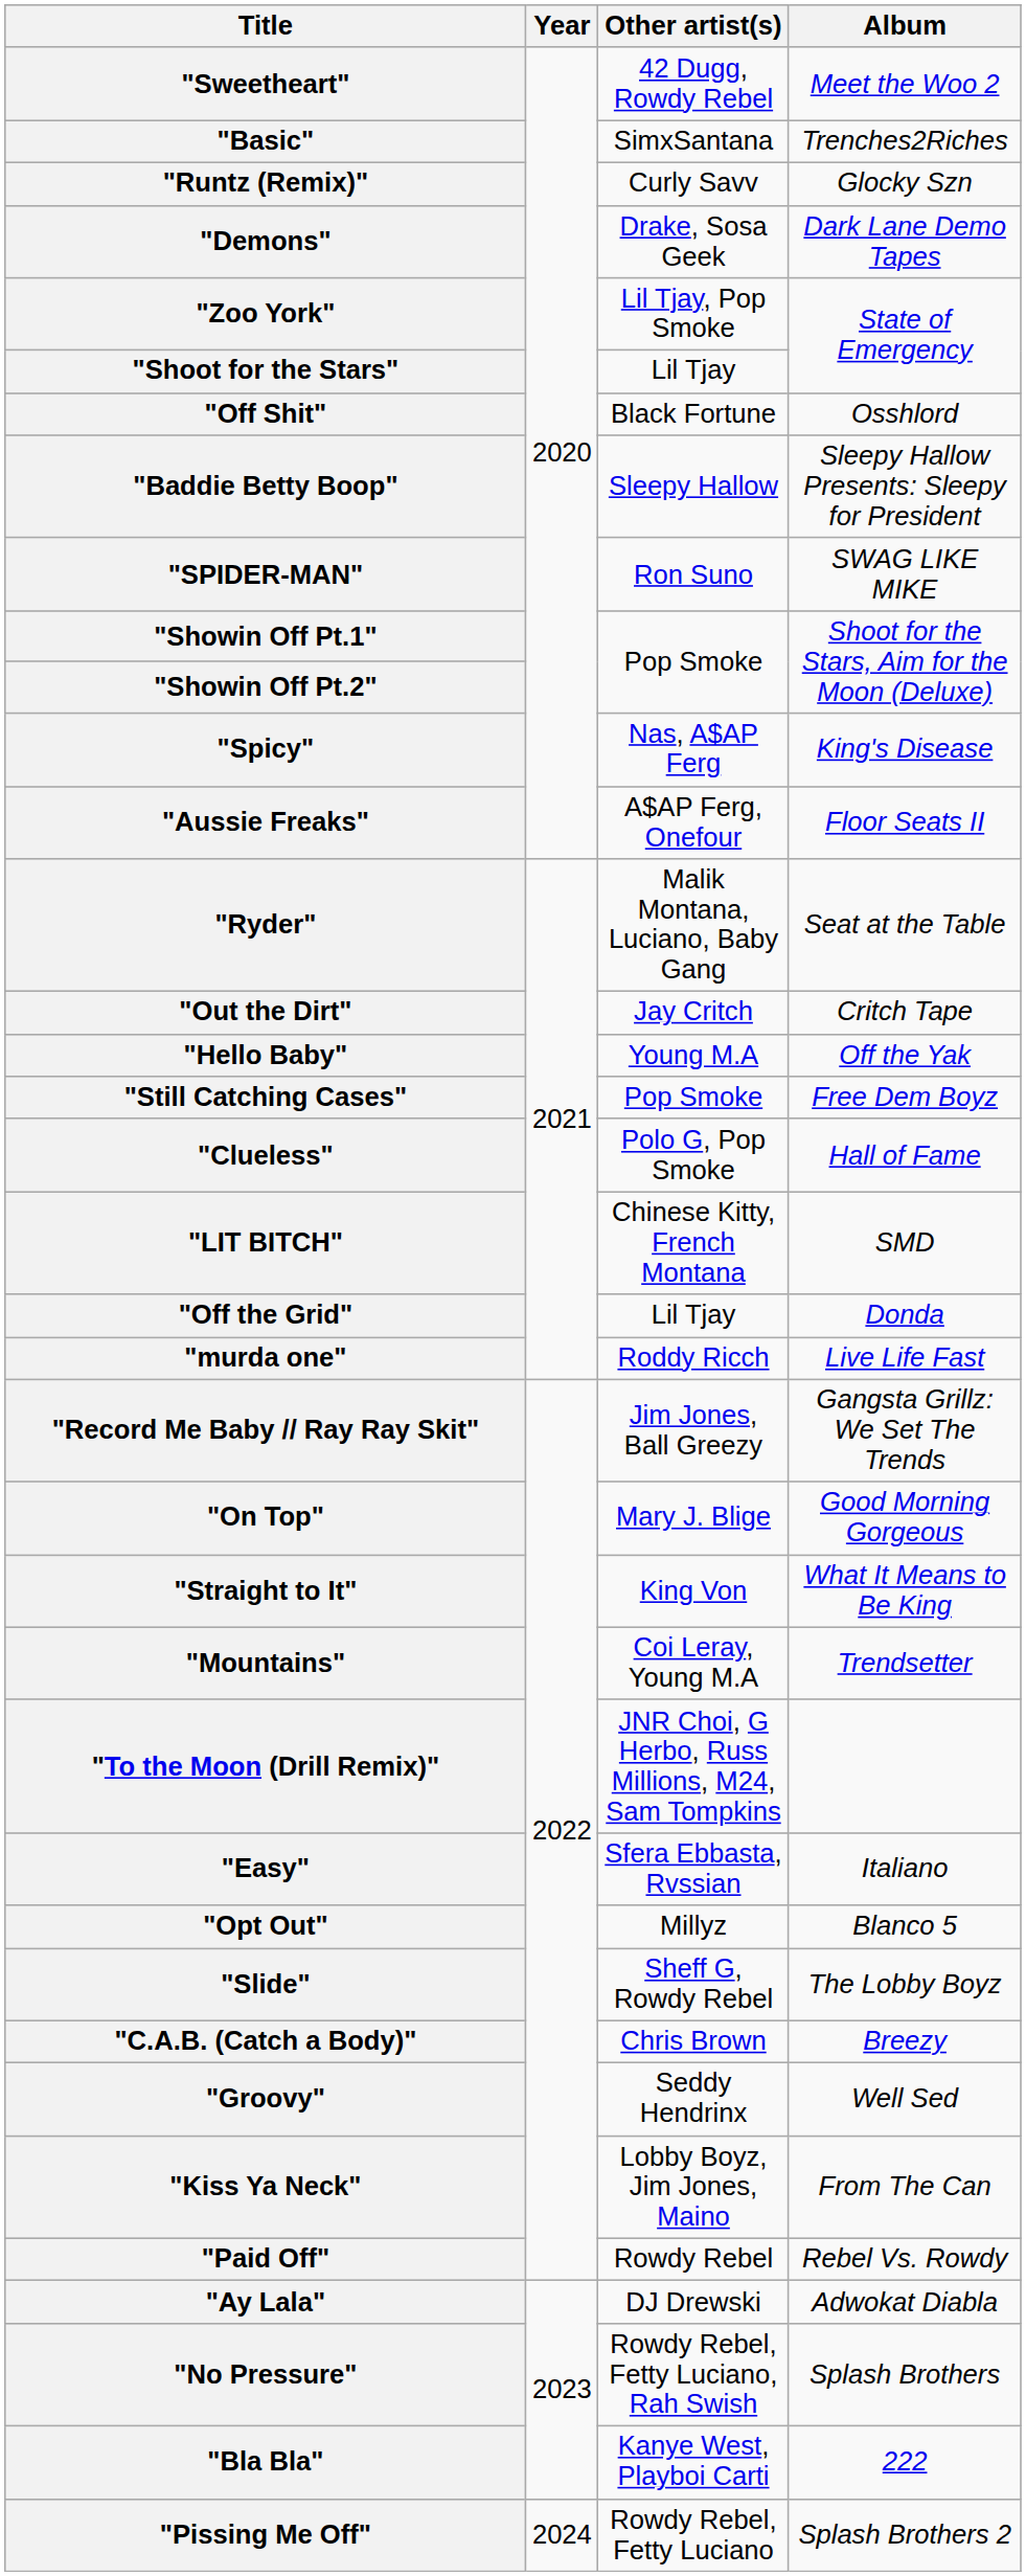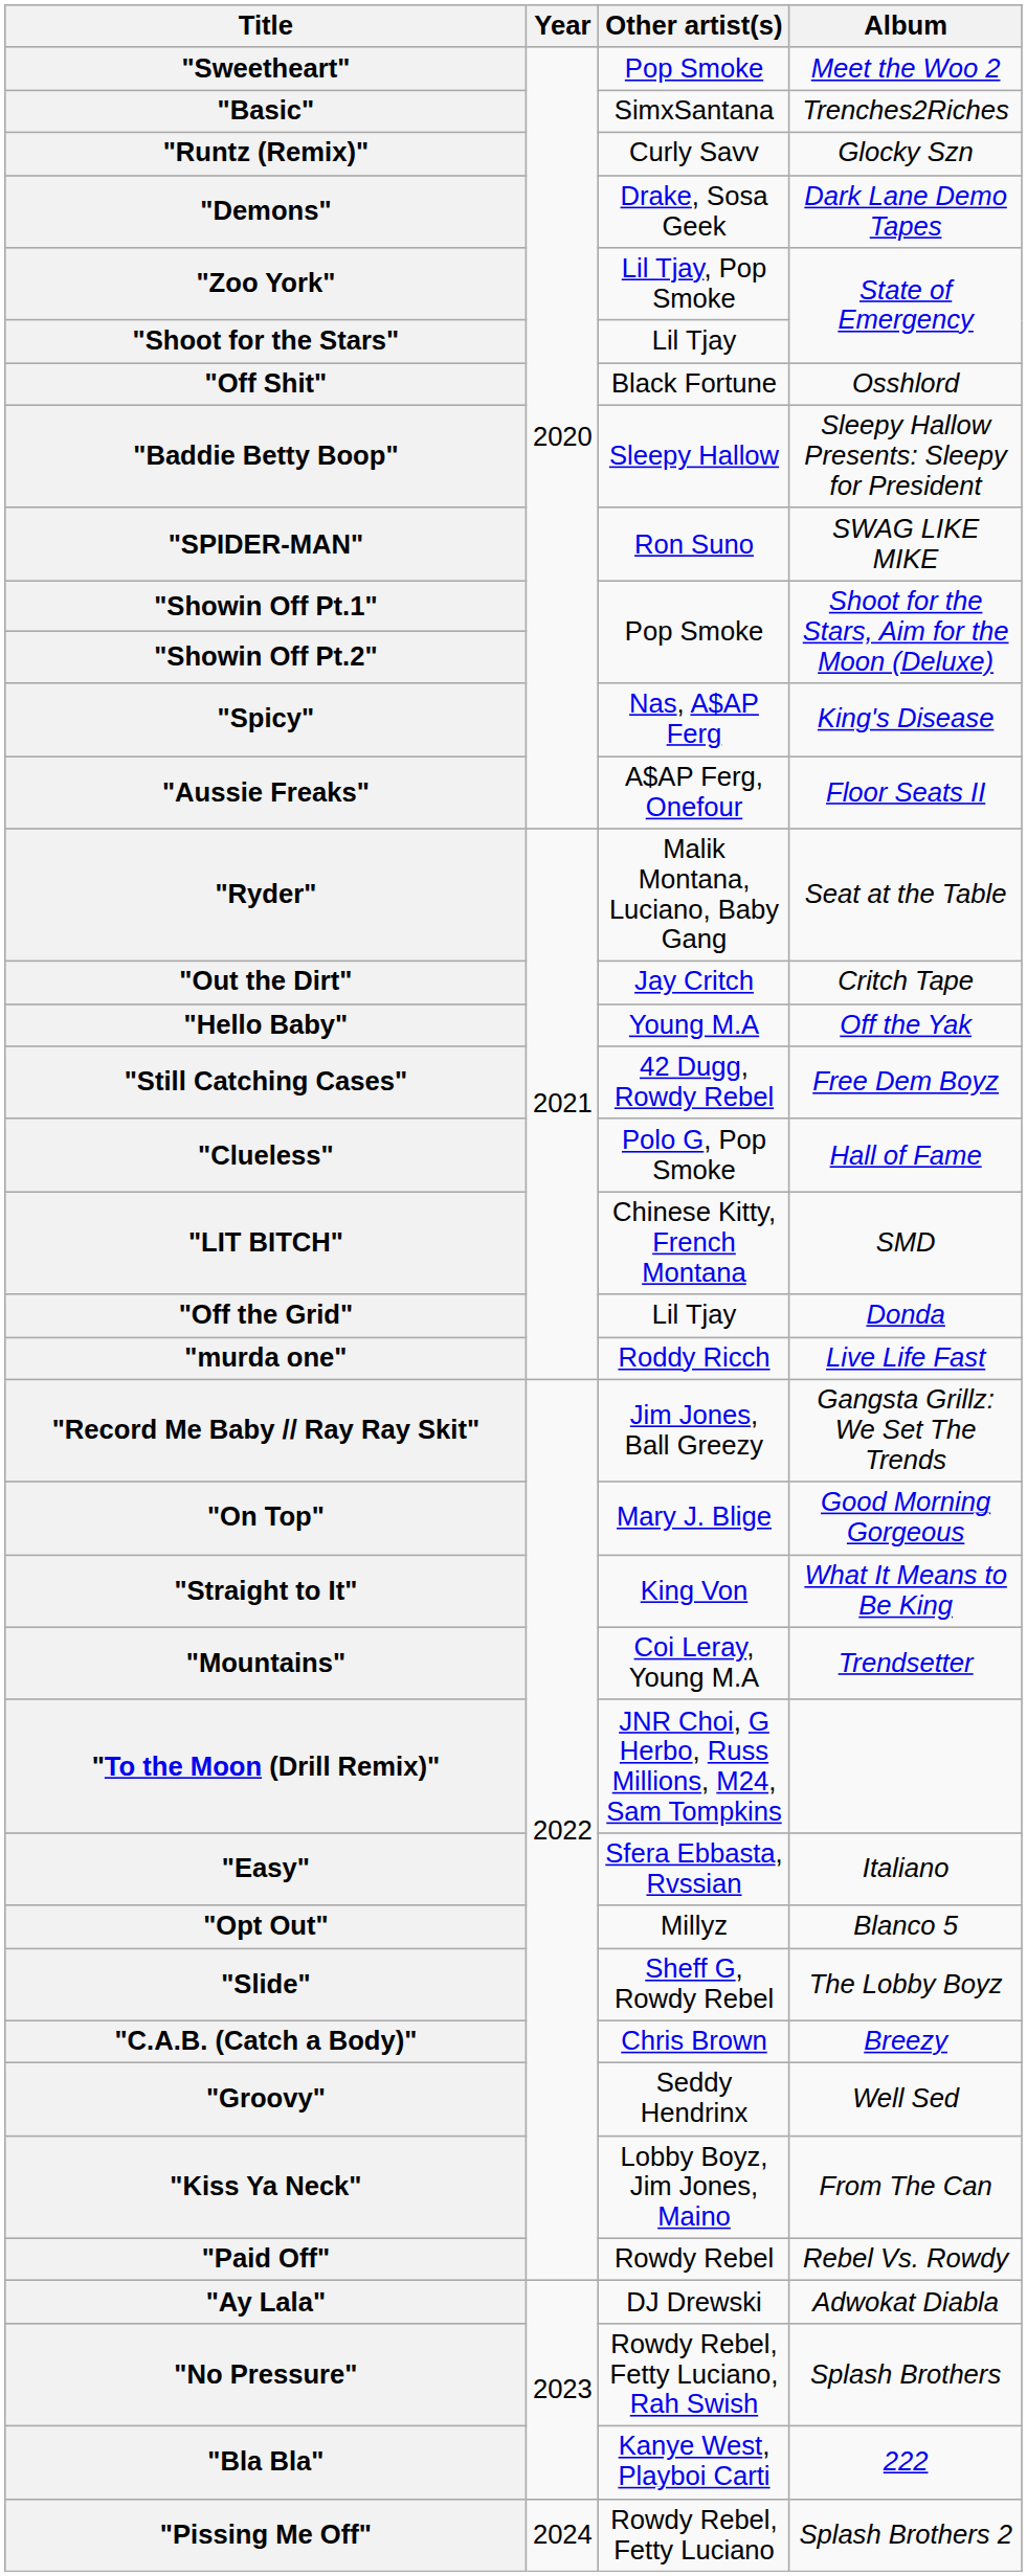 <table class="wikitable plainrowheaders" style="text-align:center;">
 <tr>
 <th scope="col" style="width:19em;">Title</th>
 <th scope="col" style="width:1em;">Year</th>
 <th scope="col">Other artist(s)</th>
 <th scope="col">Album</th>
 </tr>
 <tr>
 <th scope="row">"Sweetheart"</th>
 <td rowspan="13">2020</td>
-<td><a href='#'>42 Dugg</a>, <a href='#'>Rowdy Rebel</a></td>
+<td><a href='#'>Pop Smoke</a></td>
 <td><em><a href='#'>Meet the Woo 2</a></em></td>
 </tr>
 <tr>
 <th scope="row">"Basic"</th>
 <td>SimxSantana</td>
 <td><em>Trenches2Riches</em></td>
 </tr>
 <tr>
 <th scope="row">"Runtz (Remix)"</th>
 <td>Curly Savv</td>
 <td><em>Glocky Szn</em></td>
 </tr>
 <tr>
 <th scope="row">"Demons"</th>
 <td><a href='#'>Drake</a>, Sosa Geek</td>
 <td><em><a href='#'>Dark Lane Demo Tapes</a></em></td>
 </tr>
 <tr>
 <th scope="row">"Zoo York"</th>
 <td><a href='#'>Lil Tjay</a>, Pop Smoke</td>
 <td rowspan="2"><em><a href='#'>State of Emergency</a></em></td>
 </tr>
 <tr>
 <th scope="row">"Shoot for the Stars"</th>
 <td>Lil Tjay</td>
 </tr>
 <tr>
 <th scope="row">"Off Shit"</th>
 <td>Black Fortune</td>
 <td><em>Osshlord</em></td>
 </tr>
 <tr>
 <th scope="row">"Baddie Betty Boop"</th>
 <td><a href='#'>Sleepy Hallow</a></td>
 <td><em>Sleepy Hallow Presents: Sleepy for President</em></td>
 </tr>
 <tr>
 <th scope="row">"SPIDER-MAN"</th>
 <td><a href='#'>Ron Suno</a></td>
 <td><em>SWAG LIKE MIKE</em></td>
 </tr>
 <tr>
 <th scope="row">"Showin Off Pt.1"</th>
 <td rowspan="2">Pop Smoke</td>
 <td rowspan="2"><em><a href='#'>Shoot for the Stars, Aim for the Moon (Deluxe)</a></em></td>
 </tr>
 <tr>
 <th scope="row">"Showin Off Pt.2"</th>
 </tr>
 <tr>
 <th scope="row">"Spicy"</th>
 <td><a href='#'>Nas</a>, <a href='#'>A$AP Ferg</a></td>
 <td><em><a href='#'>King's Disease</a></em></td>
 </tr>
 <tr>
 <th scope="row">"Aussie Freaks"</th>
 <td>A$AP Ferg, <a href='#'>Onefour</a></td>
 <td><em><a href='#'>Floor Seats II</a></em></td>
 </tr>
 <tr>
 <th scope="row">"Ryder"</th>
 <td rowspan="8">2021</td>
 <td>Malik Montana, Luciano, Baby Gang</td>
 <td><em>Seat at the Table</em></td>
 </tr>
 <tr>
 <th scope="row">"Out the Dirt"</th>
 <td><a href='#'>Jay Critch</a></td>
 <td><em>Critch Tape</em></td>
 </tr>
 <tr>
 <th scope="row">"Hello Baby"</th>
 <td><a href='#'>Young M.A</a></td>
 <td><em><a href='#'>Off the Yak</a></em></td>
 </tr>
 <tr>
 <th scope="row">"Still Catching Cases"</th>
-<td><a href='#'>Pop Smoke</a></td>
+<td><a href='#'>42 Dugg</a>, <a href='#'>Rowdy Rebel</a></td>
 <td><em><a href='#'>Free Dem Boyz</a></em></td>
 </tr>
 <tr>
 <th scope="row">"Clueless"</th>
 <td><a href='#'>Polo G</a>, Pop Smoke</td>
 <td><em><a href='#'>Hall of Fame</a></em></td>
 </tr>
 <tr>
 <th scope="row">"LIT BITCH"</th>
 <td>Chinese Kitty, <a href='#'>French Montana</a></td>
 <td><em>SMD</em></td>
 </tr>
 <tr>
 <th scope="row">"Off the Grid"</th>
 <td>Lil Tjay</td>
 <td><em><a href='#'>Donda</a></em></td>
 </tr>
 <tr>
 <th scope="row">"murda one"</th>
 <td><a href='#'>Roddy Ricch</a></td>
 <td><em><a href='#'>Live Life Fast</a></em></td>
 </tr>
 <tr>
 <th scope="row">"Record Me Baby // Ray Ray Skit"</th>
 <td rowspan="12">2022</td>
 <td><a href='#'>Jim Jones</a>, Ball Greezy</td>
 <td><em>Gangsta Grillz: We Set The Trends</em></td>
 </tr>
 <tr>
 <th scope="row">"On Top"</th>
 <td><a href='#'>Mary J. Blige</a></td>
 <td><em><a href='#'>Good Morning Gorgeous</a></em></td>
 </tr>
 <tr>
 <th scope="row">"Straight to It"</th>
 <td><a href='#'>King Von</a></td>
 <td><em><a href='#'>What It Means to Be King</a></em></td>
 </tr>
 <tr>
 <th scope="row">"Mountains"</th>
 <td><a href='#'>Coi Leray</a>, Young M.A</td>
 <td><em><a href='#'>Trendsetter</a></em></td>
 </tr>
 <tr>
 <th scope="row">"<a href='#'>To the Moon</a> (Drill Remix)"</th>
 <td><a href='#'>JNR Choi</a>, <a href='#'>G Herbo</a>, <a href='#'>Russ Millions</a>, <a href='#'>M24</a>, <a href='#'>Sam Tompkins</a></td>
 <td></td>
 </tr>
 <tr>
 <th scope="row">"Easy"</th>
 <td><a href='#'>Sfera Ebbasta</a>, <a href='#'>Rvssian</a></td>
 <td><em>Italiano</em></td>
 </tr>
 <tr>
 <th scope="row">"Opt Out"</th>
 <td>Millyz</td>
 <td><em>Blanco 5</em></td>
 </tr>
 <tr>
 <th scope="row">"Slide"</th>
 <td><a href='#'>Sheff G</a>, Rowdy Rebel</td>
 <td><em>The Lobby Boyz</em></td>
 </tr>
 <tr>
 <th scope="row">"C.A.B. (Catch a Body)"</th>
 <td><a href='#'>Chris Brown</a></td>
 <td><em><a href='#'>Breezy</a></em></td>
 </tr>
 <tr>
 <th scope="row">"Groovy"</th>
 <td>Seddy Hendrinx</td>
 <td><em>Well Sed</em></td>
 </tr>
 <tr>
 <th scope="row">"Kiss Ya Neck"</th>
 <td>Lobby Boyz, Jim Jones, <a href='#'>Maino</a></td>
 <td><em>From The Can</em></td>
 </tr>
 <tr>
 <th scope="row">"Paid Off"</th>
 <td>Rowdy Rebel</td>
 <td><em>Rebel Vs. Rowdy</em></td>
 </tr>
 <tr>
 <th scope="row">"Ay Lala"</th>
 <td rowspan="3">2023</td>
 <td>DJ Drewski</td>
 <td><em>Adwokat Diabla</em></td>
 </tr>
 <tr>
 <th scope="row">"No Pressure"</th>
 <td>Rowdy Rebel, Fetty Luciano, <a href='#'>Rah Swish</a></td>
 <td><em>Splash Brothers</em></td>
 </tr>
 <tr>
 <th scope="row">"Bla Bla"</th>
 <td><a href='#'>Kanye West</a>, <a href='#'>Playboi Carti</a></td>
 <td><em><a href='#'>222</a></em></td>
 </tr>
 <tr>
 <th scope="Row">"Pissing Me Off"</th>
 <td>2024</td>
 <td>Rowdy Rebel, Fetty Luciano</td>
 <td><em>Splash Brothers 2</em></td>
 </tr>
 </table>
